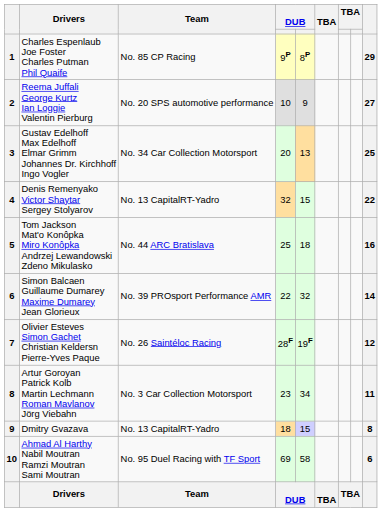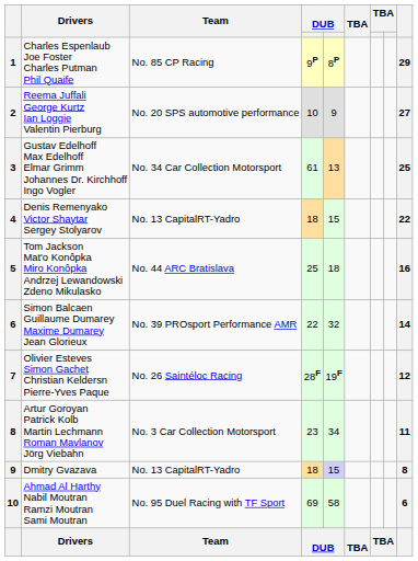 <table align=left| class="wikitable" style="font-size: 85%; text-align: center">
 <tr valign="top">
 <th rowspan=2 valign=middle></th>
 <th rowspan=2 valign=middle>Drivers</th>
 <th rowspan=2 valign=middle>Team</th>
 <th colspan=2><br><a href='#'>DUB</a></th>
 <th rowspan=2><br>TBA</th>
 <th colspan=2>TBA</th>
 <th rowspan=2 valign=middle>  </th>
 </tr>
 <tr>
 <th></th>
 <th></th>
 <th></th>
 <th></th>
 </tr>
 <tr>
 <th>1</th>
 <td align=left> Charles Espenlaub<br> Joe Foster<br> Charles Putman<br> <a href='#'>Phil Quaife</a></td>
 <td align=left> No. 85 CP Racing</td>
 <td style="background:#FFFFBF;">9<sup><strong>P</strong></sup></td>
 <td style="background:#FFFFBF;">8<sup><strong>P</strong></sup></td>
 <td></td>
 <td></td>
 <td></td>
 <th>29</th>
 </tr>
 <tr>
 <th>2</th>
 <td align=left> <a href='#'>Reema Juffali</a><br> <a href='#'>George Kurtz</a><br> <a href='#'>Ian Loggie</a><br> Valentin Pierburg</td>
 <td align=left> No. 20 SPS automotive performance</td>
 <td style="background:#DFDFDF;">10</td>
 <td style="background:#DFDFDF;">9</td>
 <td></td>
 <td></td>
 <td></td>
 <th>27</th>
 </tr>
 <tr>
 <th>3</th>
 <td align=left> Gustav Edelhoff<br> Max Edelhoff<br> Elmar Grimm<br> Johannes Dr. Kirchhoff<br> Ingo Vogler</td>
 <td align=left> No. 34 Car Collection Motorsport</td>
-<td style="background:#DFFFDF;">20</td>
+<td style="background:#DFFFDF;">61</td>
 <td style="background:#FFDF9F;">13</td>
 <td></td>
 <td></td>
 <td></td>
 <th>25</th>
 </tr>
 <tr>
 <th>4</th>
 <td align=left> Denis Remenyako<br> <a href='#'>Victor Shaytar</a><br> Sergey Stolyarov</td>
 <td align=left> No. 13 CapitalRT-Yadro</td>
-<td style="background:#FFDF9F;">32</td>
+<td style="background:#FFDF9F;">18</td>
 <td style="background:#DFFFDF;">15</td>
 <td></td>
 <td></td>
 <td></td>
 <th>22</th>
 </tr>
 <tr>
 <th>5</th>
 <td align=left> Tom Jackson<br> Mat'o Konôpka<br> <a href='#'>Miro Konôpka</a><br> Andrzej Lewandowski<br> Zdeno Mikulasko</td>
 <td align=left> No. 44 <a href='#'>ARC Bratislava</a></td>
 <td style="background:#DFFFDF;">25</td>
 <td style="background:#DFFFDF;">18</td>
 <td></td>
 <td></td>
 <td></td>
 <th>16</th>
 </tr>
 <tr>
 <th>6</th>
 <td align=left> Simon Balcaen<br> Guillaume Dumarey<br> <a href='#'>Maxime Dumarey</a><br> Jean Glorieux</td>
 <td align=left> No. 39 PROsport Performance <a href='#'>AMR</a></td>
 <td style="background:#DFFFDF;">22</td>
 <td style="background:#DFFFDF;">32</td>
 <td></td>
 <td></td>
 <td></td>
 <th>14</th>
 </tr>
 <tr>
 <th>7</th>
 <td align=left> Olivier Esteves<br> <a href='#'>Simon Gachet</a><br> Christian Keldersn<br> Pierre-Yves Paque</td>
 <td align=left> No. 26 <a href='#'>Saintéloc Racing</a></td>
 <td style="background:#DFFFDF;">28<sup><strong>F</strong></sup></td>
 <td style="background:#DFFFDF;">19<sup><strong>F</strong></sup></td>
 <td></td>
 <td></td>
 <td></td>
 <th>12</th>
 </tr>
 <tr>
 <th>8</th>
 <td align=left> Artur Goroyan<br> Patrick Kolb<br> Martin Lechmann<br> <a href='#'>Roman Mavlanov</a><br> Jörg Viebahn</td>
 <td align=left> No. 3 Car Collection Motorsport</td>
 <td style="background:#DFFFDF;">23</td>
 <td style="background:#DFFFDF;">34</td>
 <td></td>
 <td></td>
 <td></td>
 <th>11</th>
 </tr>
 <tr>
 <th>9</th>
 <td align=left> Dmitry Gvazava</td>
 <td align=left> No. 13 CapitalRT-Yadro</td>
 <td style="background:#FFDF9F;">18</td>
 <td style="background:#CFCFFF;">15</td>
 <td></td>
 <td></td>
 <td></td>
 <th>8</th>
 </tr>
 <tr>
 <th>10</th>
 <td align=left> <a href='#'>Ahmad Al Harthy</a><br> Nabil Moutran<br> Ramzi Moutran<br> Sami Moutran</td>
 <td align=left> No. 95 Duel Racing with <a href='#'>TF Sport</a></td>
 <td style="background:#DFFFDF;">69</td>
 <td style="background:#DFFFDF;">58</td>
 <td></td>
 <td></td>
 <td></td>
 <th>6</th>
 </tr>
 <tr>
 <th valign=middle></th>
 <th valign=middle>Drivers</th>
 <th valign=middle>Team</th>
 <th colspan=2><br><a href='#'>DUB</a></th>
 <th><br>TBA</th>
 <th colspan=2>TBA</th>
 <th valign=middle>  </th>
 </tr>
 </table>
